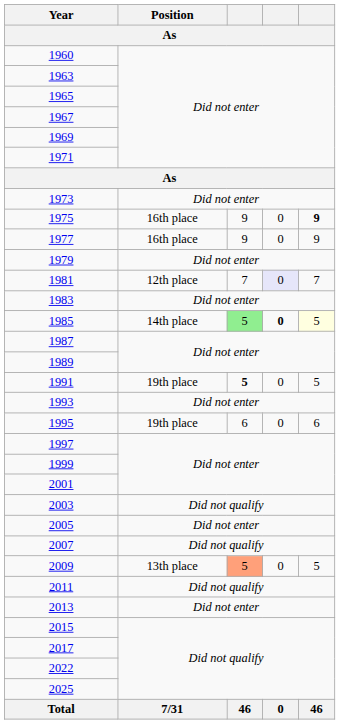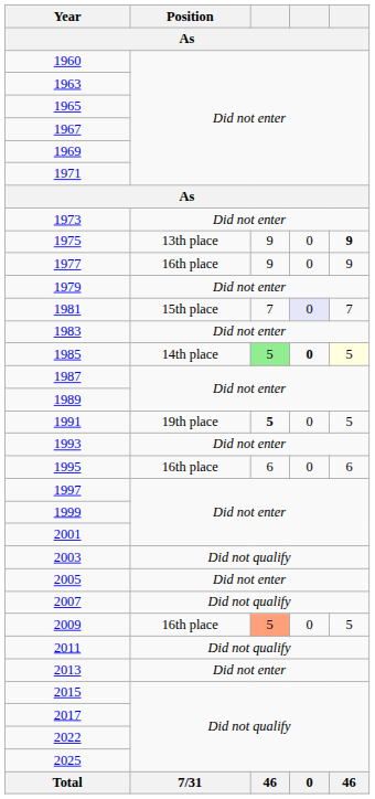 <table class="wikitable" style="text-align: center;font-size:90%;">
 <tr>
 <th width=125>Year</th>
 <th width=120>Position</th>
 <th width=35></th>
 <th width=35></th>
 <th width=35></th>
 </tr>
 <tr>
 <th colspan="5">As <strong></strong></th>
 </tr>
 <tr>
 <td> <a href='#'>1960</a></td>
 <td rowspan=6 colspan="4"><em>Did not enter</em></td>
 </tr>
 <tr>
 <td> <a href='#'>1963</a></td>
 </tr>
 <tr>
 <td> <a href='#'>1965</a></td>
 </tr>
 <tr>
 <td> <a href='#'>1967</a></td>
 </tr>
 <tr>
 <td> <a href='#'>1969</a></td>
 </tr>
 <tr>
 <td> <a href='#'>1971</a></td>
 </tr>
 <tr>
 <th colspan="5">As <strong></strong></th>
 </tr>
 <tr>
 <td> <a href='#'>1973</a></td>
 <td colspan="4"><em>Did not enter</em></td>
 </tr>
 <tr>
 <td> <a href='#'>1975</a></td>
-<td>16th place</td>
+<td>13th place</td>
 <td>9</td>
 <td>0</td>
 <td><strong>9</strong></td>
 </tr>
 <tr>
 <td> <a href='#'>1977</a></td>
 <td>16th place</td>
 <td>9</td>
 <td>0</td>
 <td>9</td>
 </tr>
 <tr>
 <td> <a href='#'>1979</a></td>
 <td colspan="4"><em>Did not enter</em></td>
 </tr>
 <tr>
 <td> <a href='#'>1981</a></td>
-<td>12th place</td>
+<td>15th place</td>
 <td>7</td>
 <td style="background: lavender;">0</td>
 <td>7</td>
 </tr>
 <tr>
 <td> <a href='#'>1983</a></td>
 <td colspan="4"><em>Did not enter</em></td>
 </tr>
 <tr>
 <td> <a href='#'>1985</a></td>
 <td>14th place</td>
 <td style="background: lightgreen;">5</td>
 <td><strong>0</strong></td>
 <td style="background: lightyellow;">5</td>
 </tr>
 <tr>
 <td> <a href='#'>1987</a></td>
 <td rowspan=2 colspan="4"><em>Did not enter</em></td>
 </tr>
 <tr>
 <td> <a href='#'>1989</a></td>
 </tr>
 <tr>
 <td> <a href='#'>1991</a></td>
 <td>19th place</td>
 <td><strong>5</strong></td>
 <td>0</td>
 <td>5</td>
 </tr>
 <tr>
 <td> <a href='#'>1993</a></td>
 <td colspan="4"><em>Did not enter</em></td>
 </tr>
 <tr>
 <td> <a href='#'>1995</a></td>
-<td>19th place</td>
+<td>16th place</td>
 <td>6</td>
 <td>0</td>
 <td>6</td>
 </tr>
 <tr>
 <td> <a href='#'>1997</a></td>
 <td rowspan=3 colspan="4"><em>Did not enter</em></td>
 </tr>
 <tr>
 <td> <a href='#'>1999</a></td>
 </tr>
 <tr>
 <td> <a href='#'>2001</a></td>
 </tr>
 <tr>
 <td> <a href='#'>2003</a></td>
 <td colspan="4"><em>Did not qualify</em></td>
 </tr>
 <tr>
 <td> <a href='#'>2005</a></td>
 <td colspan="4"><em>Did not enter</em></td>
 </tr>
 <tr>
 <td> <a href='#'>2007</a></td>
 <td colspan="4"><em>Did not qualify</em></td>
 </tr>
 <tr>
 <td> <a href='#'>2009</a></td>
-<td>13th place</td>
+<td>16th place</td>
 <td style="background: lightsalmon;">5</td>
 <td>0</td>
 <td>5</td>
 </tr>
 <tr>
 <td> <a href='#'>2011</a></td>
 <td colspan="4"><em>Did not qualify</em></td>
 </tr>
 <tr>
 <td> <a href='#'>2013</a></td>
 <td colspan="4"><em>Did not enter</em></td>
 </tr>
 <tr>
 <td> <a href='#'>2015</a></td>
 <td rowspan=4 colspan="4"><em>Did not qualify</em></td>
 </tr>
 <tr>
 <td> <a href='#'>2017</a></td>
 </tr>
 <tr>
 <td> <a href='#'>2022</a></td>
 </tr>
 <tr>
 <td> <a href='#'>2025</a></td>
 </tr>
 <tr>
 <th>Total</th>
 <th>7/31</th>
 <th>46</th>
 <th>0</th>
 <th>46</th>
 </tr>
 </table>
